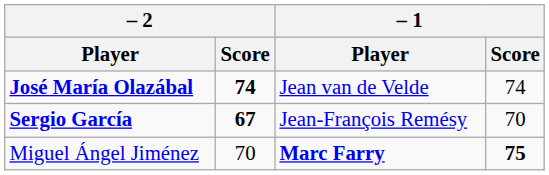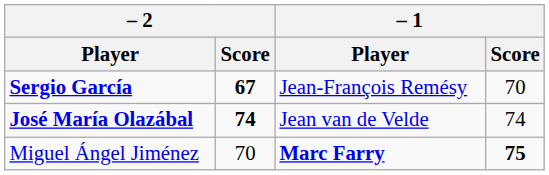 <table class=wikitable>
 <tr>
 <th colspan=2> – 2</th>
 <th colspan=2> – 1</th>
 </tr>
 <tr>
 <th width=155>Player</th>
 <th>Score</th>
 <th width=155>Player</th>
 <th>Score</th>
 </tr>
 <tr>
+<td><strong><a href='#'>Sergio García</a></strong></td>
+<td align=center><strong>67</strong></td>
+<td><a href='#'>Jean-François Remésy</a></td>
+<td align=center>70</td>
+</tr>
+<tr>
 <td><strong><a href='#'>José María Olazábal</a></strong></td>
 <td align=center><strong>74</strong></td>
 <td><a href='#'>Jean van de Velde</a></td>
 <td align=center>74</td>
-</tr>
-<tr>
-<td><strong><a href='#'>Sergio García</a></strong></td>
-<td align=center><strong>67</strong></td>
-<td><a href='#'>Jean-François Remésy</a></td>
-<td align=center>70</td>
 </tr>
 <tr>
 <td><a href='#'>Miguel Ángel Jiménez</a></td>
 <td align=center>70</td>
 <td><strong><a href='#'>Marc Farry</a></strong></td>
 <td align=center><strong>75</strong></td>
 </tr>
 </table>
